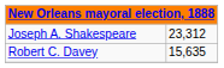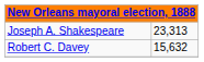 <table class="wikitable">
 <tr>
 <th colspan="7" style="background-color:#FF7F00;text-align:center;"><a href='#'>New Orleans mayoral election, 1888</a></th>
 </tr>
 <tr>
 <td><a href='#'>Joseph A. Shakespeare</a></td>
-<td>23,312</td>
+<td>23,313</td>
 </tr>
 <tr>
 <td><a href='#'>Robert C. Davey</a></td>
-<td>15,635</td>
+<td>15,632</td>
 </tr>
 <tr>
 </tr>
 </table>
